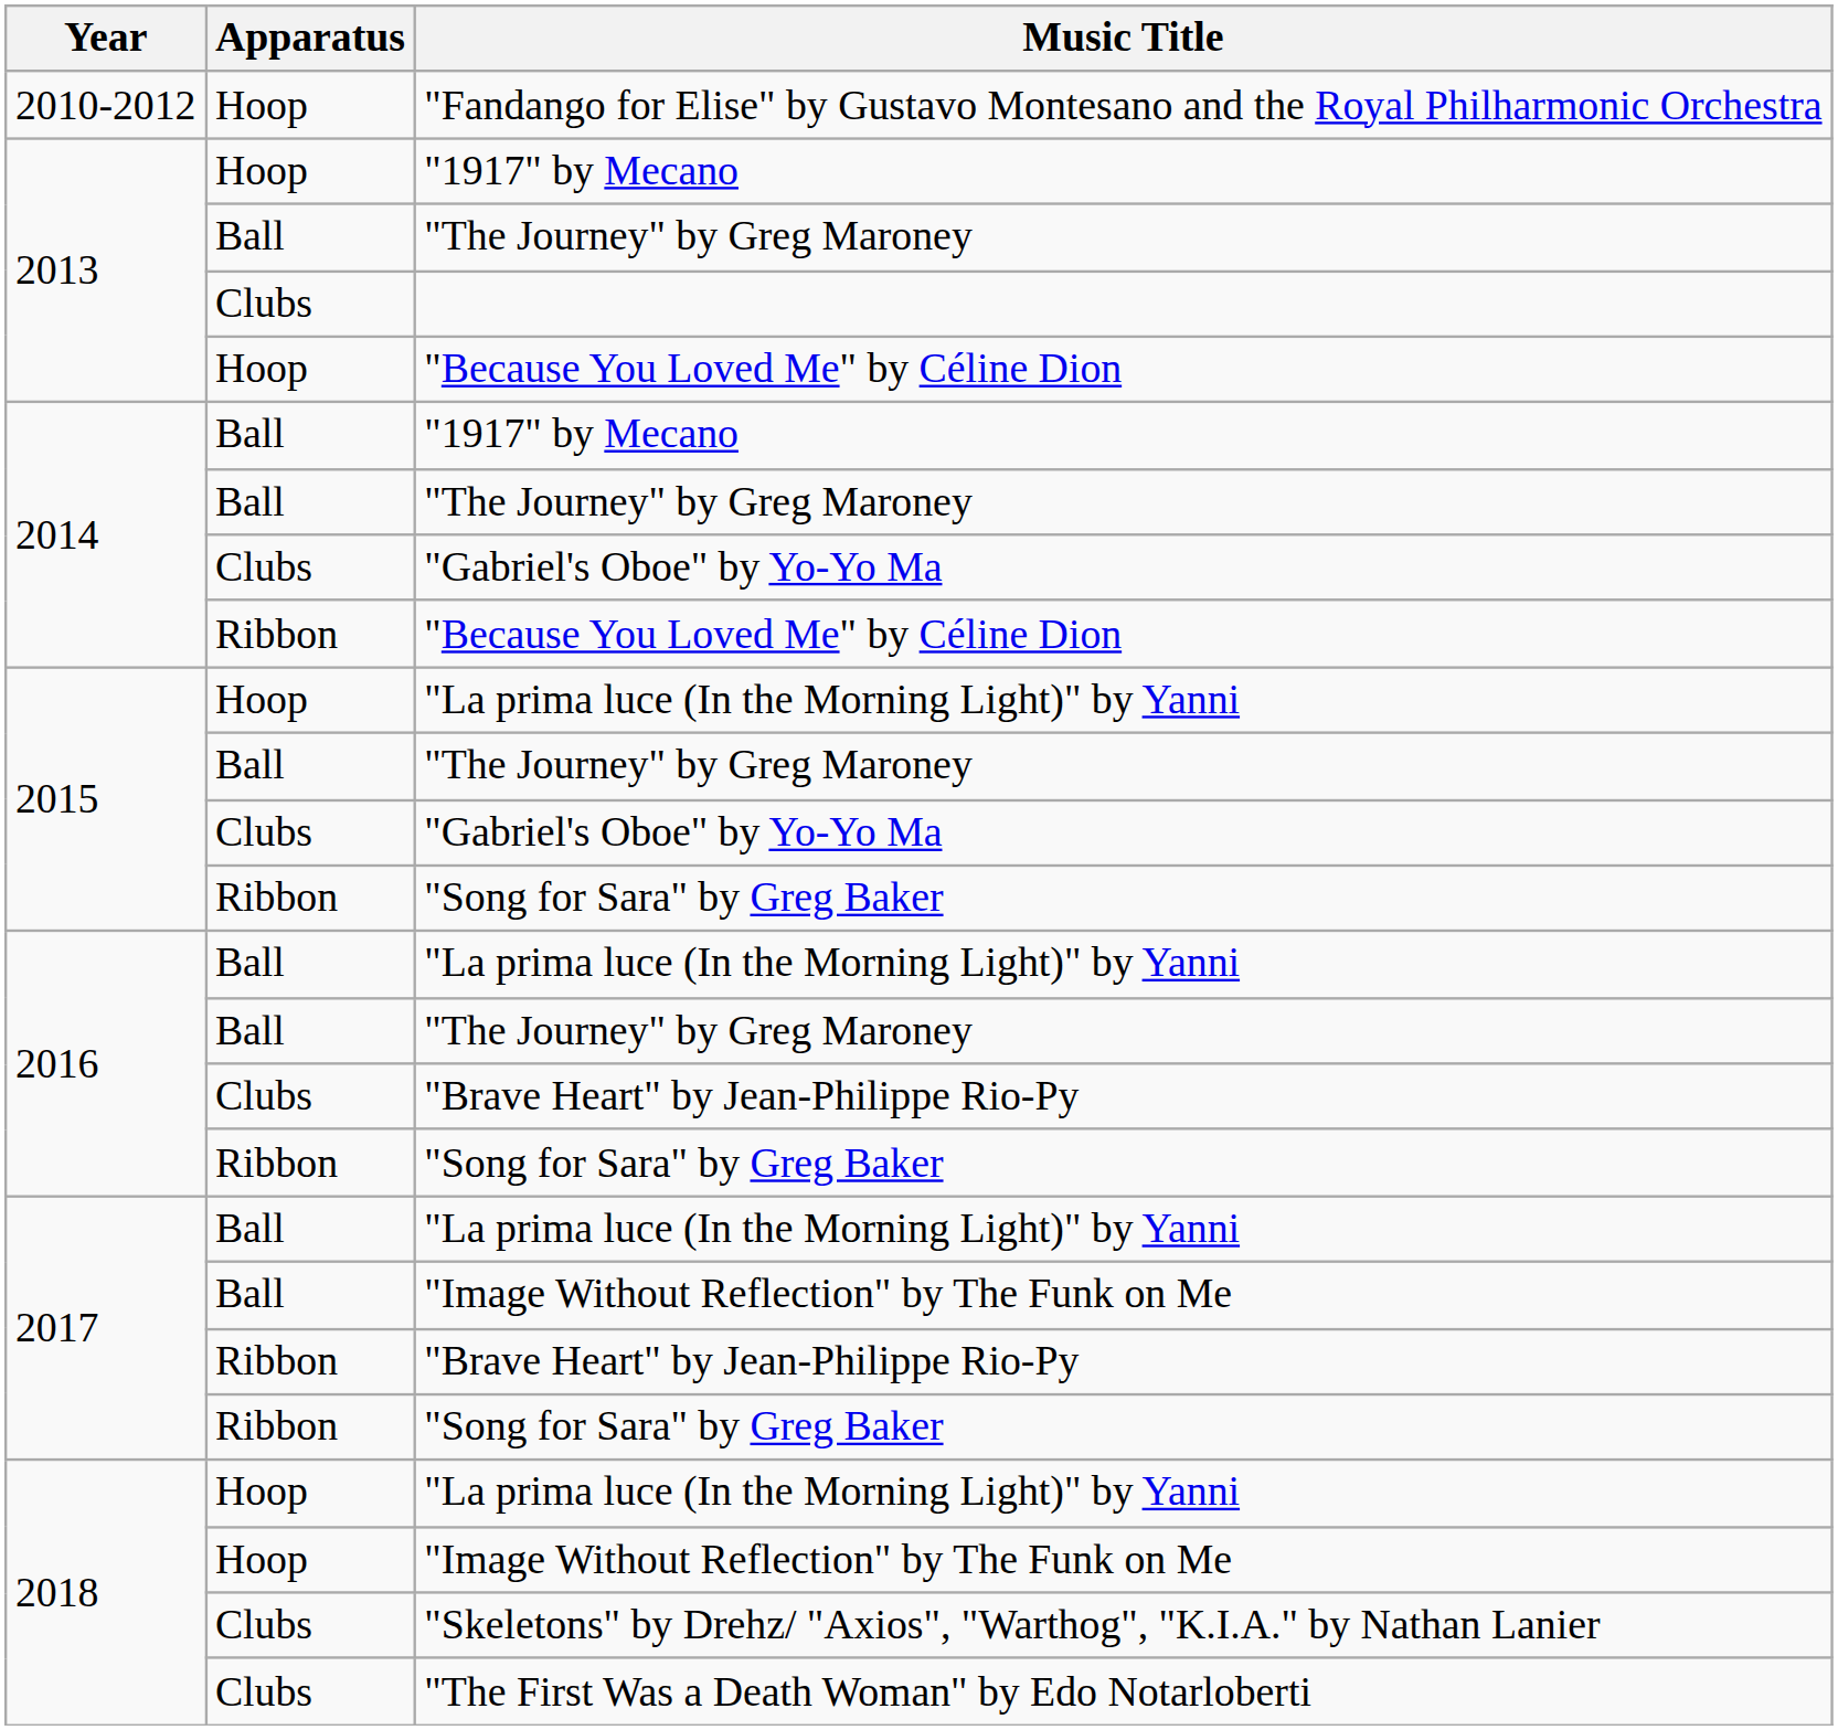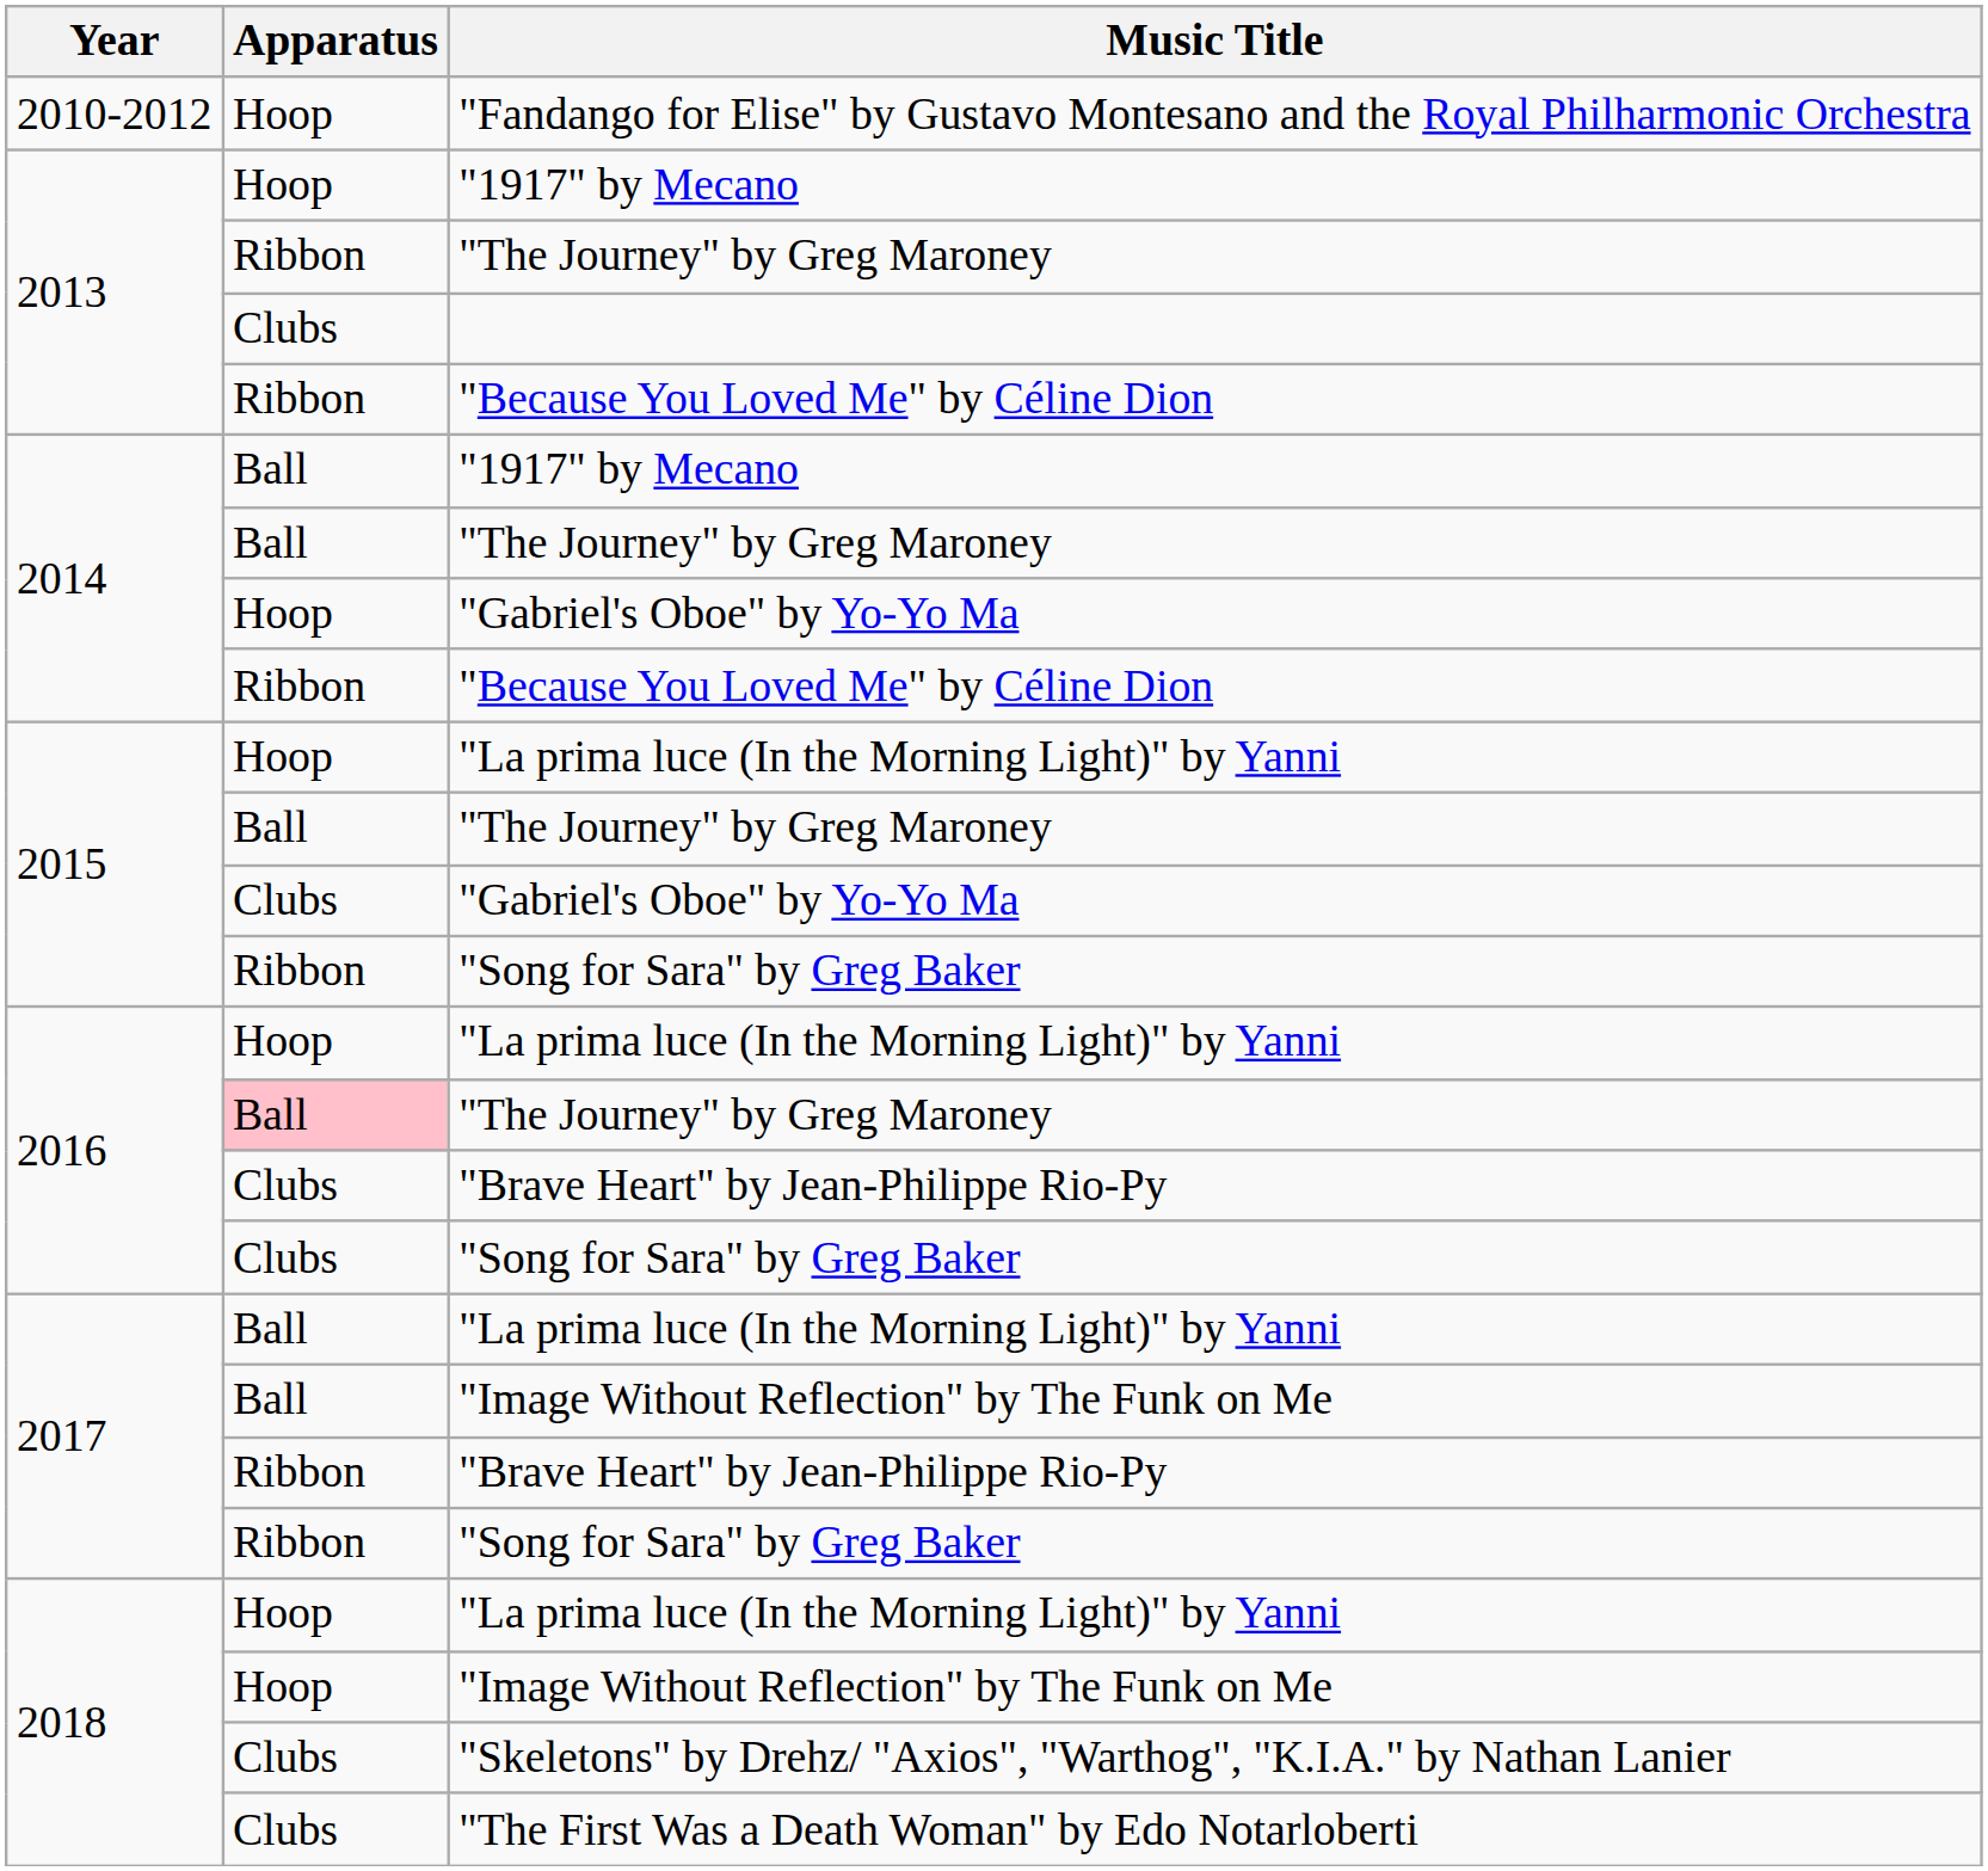 <table class="wikitable">
 <tr>
 <th>Year</th>
 <th>Apparatus</th>
 <th>Music Title</th>
 </tr>
 <tr>
 <td>2010-2012</td>
 <td>Hoop</td>
 <td>"Fandango for Elise" by Gustavo Montesano and the <a href='#'>Royal Philharmonic Orchestra</a></td>
 </tr>
 <tr>
 <td rowspan="4">2013</td>
 <td>Hoop</td>
 <td>"1917" by <a href='#'>Mecano</a></td>
 </tr>
 <tr>
-<td>Ball</td>
+<td>Ribbon</td>
 <td>"The Journey" by Greg Maroney</td>
 </tr>
 <tr>
 <td>Clubs</td>
 <td></td>
 </tr>
 <tr>
-<td>Hoop</td>
+<td>Ribbon</td>
 <td>"<a href='#'>Because You Loved Me</a>" by <a href='#'>Céline Dion</a></td>
 </tr>
 <tr>
 <td rowspan="4">2014</td>
 <td>Ball</td>
 <td>"1917" by <a href='#'>Mecano</a></td>
 </tr>
 <tr>
 <td>Ball</td>
 <td>"The Journey" by Greg Maroney</td>
 </tr>
 <tr>
-<td>Clubs</td>
+<td>Hoop</td>
 <td>"Gabriel's Oboe" by <a href='#'>Yo-Yo Ma</a></td>
 </tr>
 <tr>
 <td>Ribbon</td>
 <td>"<a href='#'>Because You Loved Me</a>" by <a href='#'>Céline Dion</a></td>
 </tr>
 <tr>
 <td rowspan="4">2015</td>
 <td>Hoop</td>
 <td>"La prima luce (In the Morning Light)" by <a href='#'>Yanni</a></td>
 </tr>
 <tr>
 <td>Ball</td>
 <td>"The Journey" by Greg Maroney</td>
 </tr>
 <tr>
 <td>Clubs</td>
 <td>"Gabriel's Oboe" by <a href='#'>Yo-Yo Ma</a></td>
 </tr>
 <tr>
 <td>Ribbon</td>
 <td>"Song for Sara" by <a href='#'>Greg Baker</a></td>
 </tr>
 <tr>
 <td rowspan="4">2016</td>
-<td>Ball</td>
+<td>Hoop</td>
 <td>"La prima luce (In the Morning Light)" by <a href='#'>Yanni</a></td>
 </tr>
 <tr>
-<td>Ball</td>
+<td style="background: pink;">Ball</td>
 <td>"The Journey" by Greg Maroney</td>
 </tr>
 <tr>
 <td>Clubs</td>
 <td>"Brave Heart" by Jean-Philippe Rio-Py</td>
 </tr>
 <tr>
-<td>Ribbon</td>
+<td>Clubs</td>
 <td>"Song for Sara" by <a href='#'>Greg Baker</a></td>
 </tr>
 <tr>
 <td rowspan="4">2017</td>
 <td>Ball</td>
 <td>"La prima luce (In the Morning Light)" by <a href='#'>Yanni</a></td>
 </tr>
 <tr>
 <td>Ball</td>
 <td>"Image Without Reflection" by The Funk on Me</td>
 </tr>
 <tr>
 <td>Ribbon</td>
 <td>"Brave Heart" by Jean-Philippe Rio-Py</td>
 </tr>
 <tr>
 <td>Ribbon</td>
 <td>"Song for Sara" by <a href='#'>Greg Baker</a></td>
 </tr>
 <tr>
 <td rowspan="4">2018</td>
 <td>Hoop</td>
 <td>"La prima luce (In the Morning Light)" by <a href='#'>Yanni</a></td>
 </tr>
 <tr>
 <td>Hoop</td>
 <td>"Image Without Reflection" by The Funk on Me</td>
 </tr>
 <tr>
 <td>Clubs</td>
 <td>"Skeletons" by Drehz/ "Axios", "Warthog", "K.I.A." by Nathan Lanier</td>
 </tr>
 <tr>
 <td>Clubs</td>
 <td>"The First Was a Death Woman" by Edo Notarloberti</td>
 </tr>
 </table>
